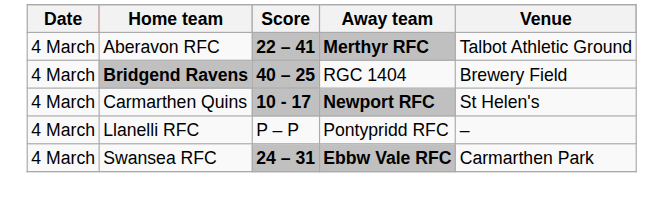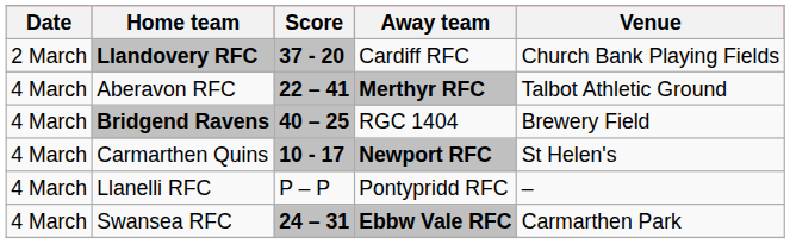 <table class="wikitable" style="margin:0.5em auto; font-size:95%">
 <tr bgcolor="#E00000">
 <th>Date</th>
 <th>Home team</th>
 <th>Score</th>
 <th>Away team</th>
 <th>Venue</th>
+</tr>
+<tr>
+<td>2 March</td>
+<td bgcolor="silver"><strong>Llandovery RFC</strong></td>
+<td bgcolor="silver"><strong>37 - 20</strong></td>
+<td>Cardiff RFC</td>
+<td>Church Bank Playing Fields</td>
 </tr>
 <tr>
 <td>4 March</td>
 <td>Aberavon RFC</td>
 <td bgcolor="silver"><strong>22 – 41</strong></td>
 <td bgcolor="silver"><strong>Merthyr RFC</strong></td>
 <td>Talbot Athletic Ground</td>
 </tr>
 <tr>
 <td>4 March</td>
 <td bgcolor="silver"><strong>Bridgend Ravens</strong></td>
 <td bgcolor="silver"><strong>40 – 25</strong></td>
 <td>RGC 1404</td>
 <td>Brewery Field</td>
 </tr>
 <tr>
 <td>4 March</td>
 <td>Carmarthen Quins</td>
 <td bgcolor="silver"><strong>10 - 17</strong></td>
 <td bgcolor="silver"><strong>Newport RFC</strong></td>
 <td>St Helen's</td>
 </tr>
 <tr>
 <td>4 March</td>
 <td>Llanelli RFC</td>
 <td>P – P</td>
 <td>Pontypridd RFC</td>
 <td>–</td>
 </tr>
 <tr>
 <td>4 March</td>
 <td>Swansea RFC</td>
 <td bgcolor="silver"><strong>24 – 31</strong></td>
 <td bgcolor="silver"><strong>Ebbw Vale RFC</strong></td>
 <td>Carmarthen Park</td>
 </tr>
 <tr>
 </tr>
 </table>
